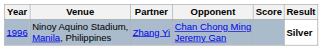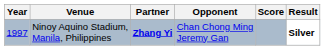 <table class="sortable wikitable" style="font-size: 90%;">
 <tr>
 <th>Year</th>
 <th>Venue</th>
 <th>Partner</th>
 <th>Opponent</th>
 <th>Score</th>
 <th>Result</th>
 </tr>
 <tr style="background:#AABBCC">
-<td align="center"><a href='#'>1996</a></td>
+<td align="center"><a href='#'>1997</a></td>
 <td align="left">Ninoy Aquino Stadium,<br><a href='#'>Manila</a>, Philippines</td>
-<td align="left"> <a href='#'>Zhang Yi</a></td>
+<td align="left"><strong> <a href='#'>Zhang Yi</a></strong></td>
 <td align="left"> <a href='#'>Chan Chong Ming</a><br> <a href='#'>Jeremy Gan</a></td>
 <td align="left"></td>
 <td style="text-align:left; background:white"> <strong>Silver</strong></td>
 </tr>
 </table>
